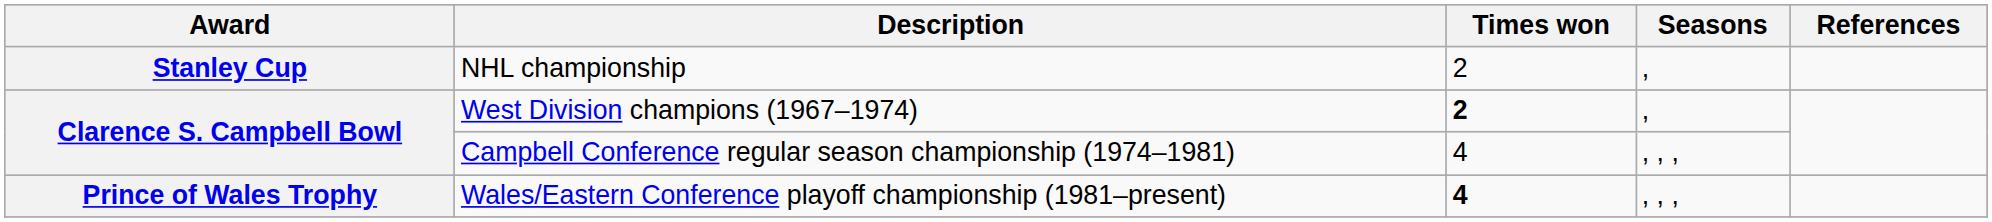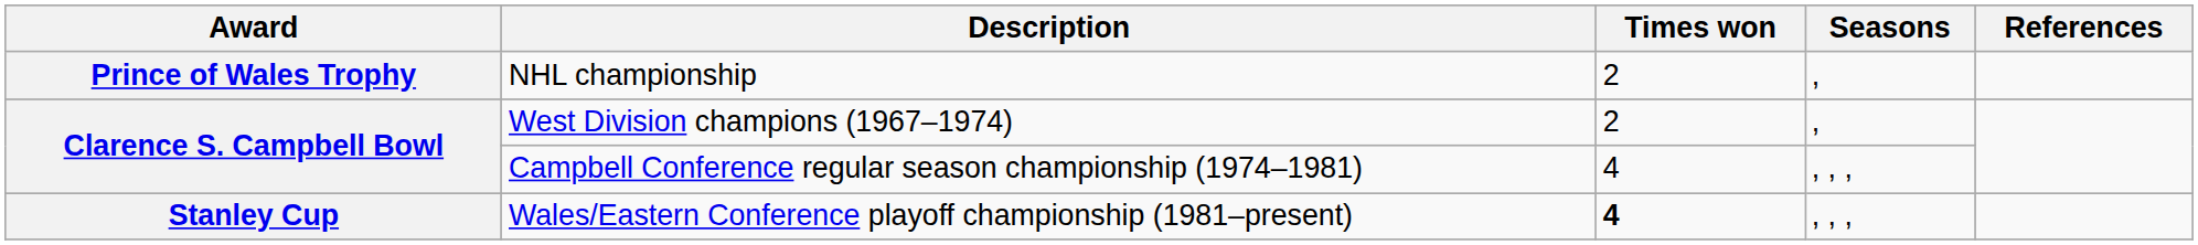 <table class="wikitable" width="75%">
 <tr>
 <th scope="col">Award</th>
 <th scope="col">Description</th>
 <th scope="col">Times won</th>
 <th scope="col">Seasons</th>
 <th scope="col">References</th>
 </tr>
 <tr>
-<th scope="row"><a href='#'>Stanley Cup</a></th>
+<th scope="row"><a href='#'>Prince of Wales Trophy</a></th>
 <td>NHL championship</td>
 <td>2</td>
 <td>, </td>
 <td></td>
 </tr>
 <tr>
 <th scope="row" rowspan="2"><a href='#'>Clarence S. Campbell Bowl</a></th>
 <td><a href='#'>West Division</a> champions (1967–1974)</td>
-<td><strong>2</strong></td>
+<td>2</td>
 <td>, </td>
 <td rowspan="2"></td>
 </tr>
 <tr>
 <td><a href='#'>Campbell Conference</a> regular season championship (1974–1981)</td>
 <td>4</td>
 <td>, , , </td>
 </tr>
 <tr>
-<th scope="row"><a href='#'>Prince of Wales Trophy</a></th>
+<th scope="row"><a href='#'>Stanley Cup</a></th>
 <td><a href='#'>Wales/Eastern Conference</a> playoff championship (1981–present)</td>
 <td><strong>4</strong></td>
 <td>, , , </td>
 <td></td>
 </tr>
 </table>
